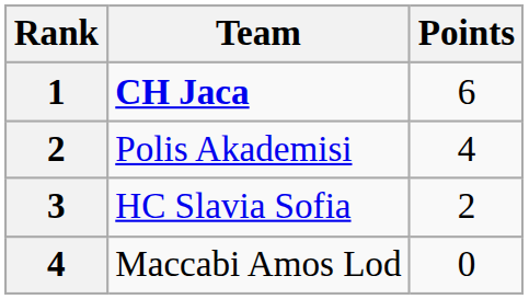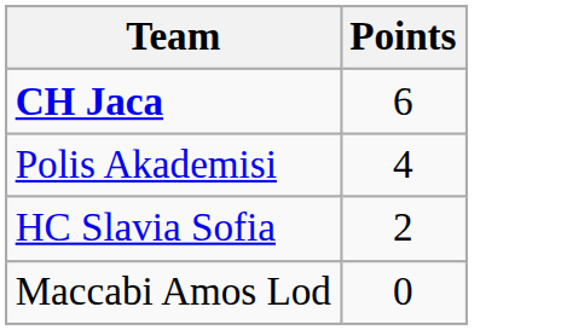 <table class="wikitable" style="text-align: center;">
 <tr>
-<th>Rank</th>
 <th>Team</th>
 <th>Points</th>
 </tr>
 <tr>
-<th>1</th>
 <td style="text-align: left;"> <strong><a href='#'>CH Jaca</a></strong></td>
 <td>6</td>
 </tr>
 <tr>
-<th>2</th>
 <td style="text-align: left;"> <a href='#'>Polis Akademisi</a></td>
 <td>4</td>
 </tr>
 <tr>
-<th>3</th>
 <td style="text-align: left;"> <a href='#'>HC Slavia Sofia</a></td>
 <td>2</td>
 </tr>
 <tr>
-<th>4</th>
 <td style="text-align: left;"> Maccabi Amos Lod</td>
 <td>0</td>
 </tr>
 </table>
